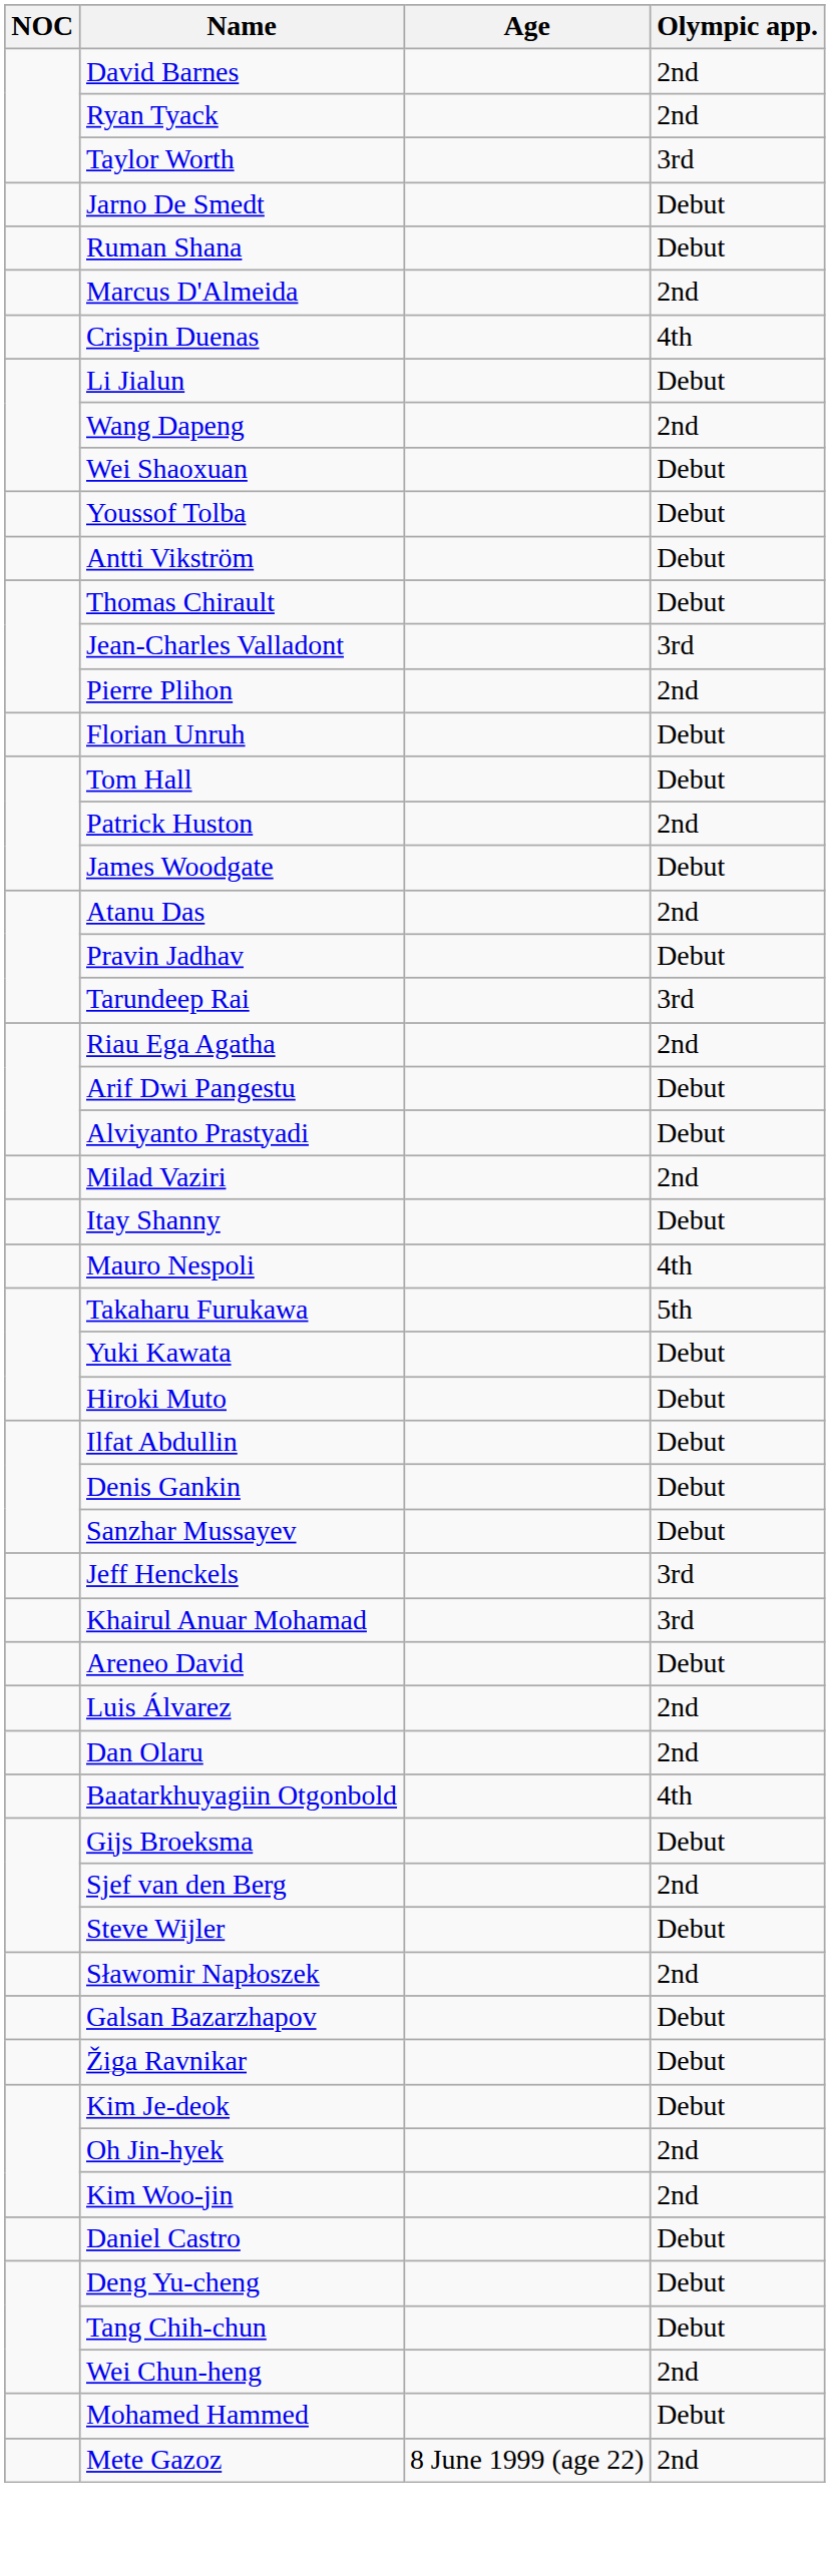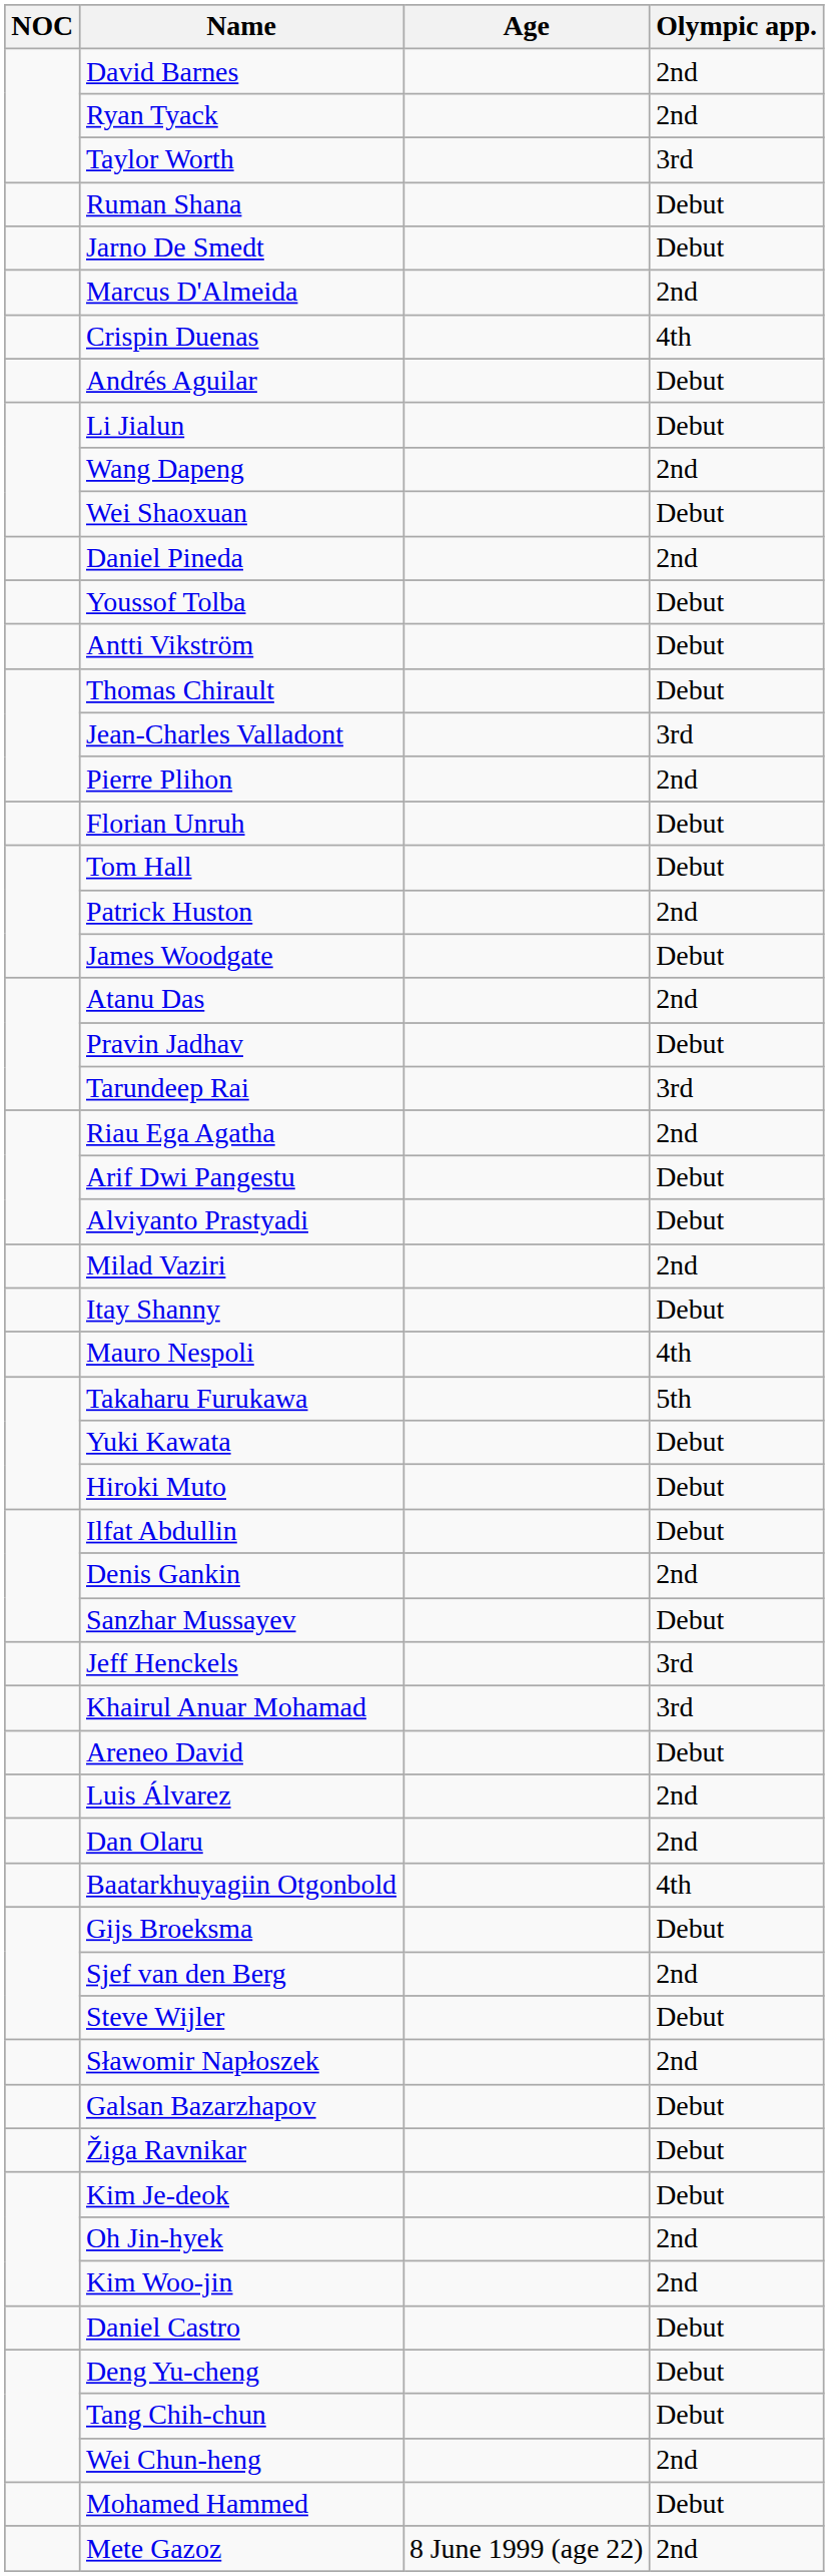 <table class="wikitable sortable">
 <tr>
 <th>NOC</th>
 <th>Name</th>
 <th>Age</th>
 <th>Olympic app.</th>
 </tr>
 <tr>
 <td rowspan="3"></td>
 <td><a href='#'>David Barnes</a></td>
 <td></td>
 <td>2nd</td>
 </tr>
 <tr>
 <td><a href='#'>Ryan Tyack</a></td>
 <td></td>
 <td>2nd</td>
 </tr>
 <tr>
 <td><a href='#'>Taylor Worth</a></td>
 <td></td>
 <td>3rd</td>
 </tr>
 <tr>
 <td></td>
-<td><a href='#'>Jarno De Smedt</a></td>
+<td><a href='#'>Ruman Shana</a></td>
 <td></td>
 <td>Debut</td>
 </tr>
 <tr>
 <td></td>
-<td><a href='#'>Ruman Shana</a></td>
+<td><a href='#'>Jarno De Smedt</a></td>
 <td></td>
 <td>Debut</td>
 </tr>
 <tr>
 <td></td>
 <td><a href='#'>Marcus D'Almeida</a></td>
 <td></td>
 <td>2nd</td>
 </tr>
 <tr>
 <td></td>
 <td><a href='#'>Crispin Duenas</a></td>
 <td></td>
 <td>4th</td>
 </tr>
 <tr>
+<td></td>
+<td><a href='#'>Andrés Aguilar</a></td>
+<td></td>
+<td>Debut</td>
+</tr>
+<tr>
 <td rowspan="3"></td>
 <td><a href='#'>Li Jialun</a></td>
 <td></td>
 <td>Debut</td>
 </tr>
 <tr>
 <td><a href='#'>Wang Dapeng</a></td>
 <td></td>
 <td>2nd</td>
 </tr>
 <tr>
 <td><a href='#'>Wei Shaoxuan</a></td>
 <td></td>
 <td>Debut</td>
+</tr>
+<tr>
+<td></td>
+<td><a href='#'>Daniel Pineda</a></td>
+<td></td>
+<td>2nd</td>
 </tr>
 <tr>
 <td></td>
 <td><a href='#'>Youssof Tolba</a></td>
 <td></td>
 <td>Debut</td>
 </tr>
 <tr>
 <td></td>
 <td><a href='#'>Antti Vikström</a></td>
 <td></td>
 <td>Debut</td>
 </tr>
 <tr>
 <td rowspan="3"></td>
 <td><a href='#'>Thomas Chirault</a></td>
 <td></td>
 <td>Debut</td>
 </tr>
 <tr>
 <td><a href='#'>Jean-Charles Valladont</a></td>
 <td></td>
 <td>3rd</td>
 </tr>
 <tr>
 <td><a href='#'>Pierre Plihon</a></td>
 <td></td>
 <td>2nd</td>
 </tr>
 <tr>
 <td></td>
 <td><a href='#'>Florian Unruh</a></td>
 <td></td>
 <td>Debut</td>
 </tr>
 <tr>
 <td rowspan="3"></td>
 <td><a href='#'>Tom Hall</a></td>
 <td></td>
 <td>Debut</td>
 </tr>
 <tr>
 <td><a href='#'>Patrick Huston</a></td>
 <td></td>
 <td>2nd</td>
 </tr>
 <tr>
 <td><a href='#'>James Woodgate</a></td>
 <td></td>
 <td>Debut</td>
 </tr>
 <tr>
 <td rowspan="3"></td>
 <td><a href='#'>Atanu Das</a></td>
 <td></td>
 <td>2nd</td>
 </tr>
 <tr>
 <td><a href='#'>Pravin Jadhav</a></td>
 <td></td>
 <td>Debut</td>
 </tr>
 <tr>
 <td><a href='#'>Tarundeep Rai</a></td>
 <td></td>
 <td>3rd</td>
 </tr>
 <tr>
 <td rowspan="3"></td>
 <td><a href='#'>Riau Ega Agatha</a></td>
 <td></td>
 <td>2nd</td>
 </tr>
 <tr>
 <td><a href='#'>Arif Dwi Pangestu</a></td>
 <td></td>
 <td>Debut</td>
 </tr>
 <tr>
 <td><a href='#'>Alviyanto Prastyadi</a></td>
 <td></td>
 <td>Debut</td>
 </tr>
 <tr>
 <td></td>
 <td><a href='#'>Milad Vaziri</a></td>
 <td></td>
 <td>2nd</td>
 </tr>
 <tr>
 <td></td>
 <td><a href='#'>Itay Shanny</a></td>
 <td></td>
 <td>Debut</td>
 </tr>
 <tr>
 <td></td>
 <td><a href='#'>Mauro Nespoli</a></td>
 <td></td>
 <td>4th</td>
 </tr>
 <tr>
 <td rowspan="3"></td>
 <td><a href='#'>Takaharu Furukawa</a></td>
 <td></td>
 <td>5th</td>
 </tr>
 <tr>
 <td><a href='#'>Yuki Kawata</a></td>
 <td></td>
 <td>Debut</td>
 </tr>
 <tr>
 <td><a href='#'>Hiroki Muto</a></td>
 <td></td>
 <td>Debut</td>
 </tr>
 <tr>
 <td rowspan="3"></td>
 <td><a href='#'>Ilfat Abdullin</a></td>
 <td></td>
 <td>Debut</td>
 </tr>
 <tr>
 <td><a href='#'>Denis Gankin</a></td>
 <td></td>
-<td>Debut</td>
+<td>2nd</td>
 </tr>
 <tr>
 <td><a href='#'>Sanzhar Mussayev</a></td>
 <td></td>
 <td>Debut</td>
 </tr>
 <tr>
 <td></td>
 <td><a href='#'>Jeff Henckels</a></td>
 <td></td>
 <td>3rd</td>
 </tr>
 <tr>
 <td></td>
 <td><a href='#'>Khairul Anuar Mohamad</a></td>
 <td></td>
 <td>3rd</td>
 </tr>
 <tr>
 <td></td>
 <td><a href='#'>Areneo David</a></td>
 <td></td>
 <td>Debut</td>
 </tr>
 <tr>
 <td></td>
 <td><a href='#'>Luis Álvarez</a></td>
 <td></td>
 <td>2nd</td>
 </tr>
 <tr>
 <td></td>
 <td><a href='#'>Dan Olaru</a></td>
 <td></td>
 <td>2nd</td>
 </tr>
 <tr>
 <td></td>
 <td><a href='#'>Baatarkhuyagiin Otgonbold</a></td>
 <td></td>
 <td>4th</td>
 </tr>
 <tr>
 <td rowspan="3"></td>
 <td><a href='#'>Gijs Broeksma</a></td>
 <td></td>
 <td>Debut</td>
 </tr>
 <tr>
 <td><a href='#'>Sjef van den Berg</a></td>
 <td></td>
 <td>2nd</td>
 </tr>
 <tr>
 <td><a href='#'>Steve Wijler</a></td>
 <td></td>
 <td>Debut</td>
 </tr>
 <tr>
 <td></td>
 <td><a href='#'>Sławomir Napłoszek</a></td>
 <td></td>
 <td>2nd</td>
 </tr>
 <tr>
 <td></td>
 <td><a href='#'>Galsan Bazarzhapov</a></td>
 <td></td>
 <td>Debut</td>
 </tr>
 <tr>
 <td></td>
 <td><a href='#'>Žiga Ravnikar</a></td>
 <td></td>
 <td>Debut</td>
 </tr>
 <tr>
 <td rowspan="3"></td>
 <td><a href='#'>Kim Je-deok</a></td>
 <td></td>
 <td>Debut</td>
 </tr>
 <tr>
 <td><a href='#'>Oh Jin-hyek</a></td>
 <td></td>
 <td>2nd</td>
 </tr>
 <tr>
 <td><a href='#'>Kim Woo-jin</a></td>
 <td></td>
 <td>2nd</td>
 </tr>
 <tr>
 <td></td>
 <td><a href='#'>Daniel Castro</a></td>
 <td></td>
 <td>Debut</td>
 </tr>
 <tr>
 <td rowspan="3"></td>
 <td><a href='#'>Deng Yu-cheng</a></td>
 <td></td>
 <td>Debut</td>
 </tr>
 <tr>
 <td><a href='#'>Tang Chih-chun</a></td>
 <td></td>
 <td>Debut</td>
 </tr>
 <tr>
 <td><a href='#'>Wei Chun-heng</a></td>
 <td></td>
 <td>2nd</td>
 </tr>
 <tr>
 <td></td>
 <td><a href='#'>Mohamed Hammed</a></td>
 <td></td>
 <td>Debut</td>
 </tr>
 <tr>
 <td></td>
 <td><a href='#'>Mete Gazoz</a></td>
 <td>8 June 1999 (age 22)</td>
 <td>2nd</td>
 </tr>
 </table>
